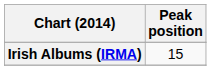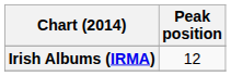 <table class="wikitable sortable plainrowheaders" style="text-align:center">
 <tr>
 <th scope="col">Chart (2014)</th>
 <th scope="col">Peak<br> position</th>
 </tr>
 <tr>
 </tr>
 <tr>
 </tr>
 <tr>
 </tr>
 <tr>
 </tr>
 <tr>
 <th scope="row">Irish Albums (<a href='#'>IRMA</a>)</th>
-<td style="text-align:center">15</td>
+<td style="text-align:center">12</td>
 </tr>
 <tr>
 </tr>
 <tr>
 </tr>
 <tr>
 </tr>
 <tr>
 </tr>
 <tr>
 </tr>
 <tr>
 </tr>
 <tr>
 </tr>
 </table>
